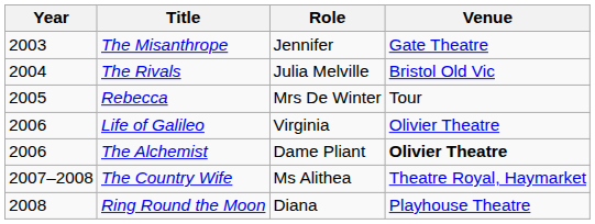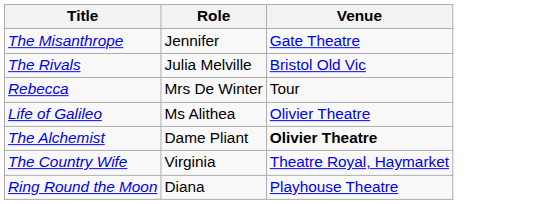 <table class="wikitable sortable">
 <tr>
-<th>Year</th>
 <th>Title</th>
 <th>Role</th>
 <th>Venue</th>
 </tr>
 <tr>
-<td>2003</td>
 <td><em><a href='#'>The Misanthrope</a></em></td>
 <td>Jennifer</td>
 <td><a href='#'>Gate Theatre</a></td>
 </tr>
 <tr>
-<td>2004</td>
 <td><em><a href='#'>The Rivals</a></em></td>
 <td>Julia Melville</td>
 <td><a href='#'>Bristol Old Vic</a></td>
 </tr>
 <tr>
-<td>2005</td>
 <td><em><a href='#'>Rebecca</a></em></td>
 <td>Mrs De Winter</td>
 <td>Tour</td>
 </tr>
 <tr>
-<td>2006</td>
 <td><em><a href='#'>Life of Galileo</a></em></td>
-<td>Virginia</td>
+<td>Ms Alithea</td>
 <td><a href='#'>Olivier Theatre</a></td>
 </tr>
 <tr>
-<td>2006</td>
 <td><em><a href='#'>The Alchemist</a></em></td>
 <td>Dame Pliant</td>
 <td><strong>Olivier Theatre</strong></td>
 </tr>
 <tr>
-<td>2007–2008</td>
 <td><em><a href='#'>The Country Wife</a></em></td>
-<td>Ms Alithea</td>
+<td>Virginia</td>
 <td><a href='#'>Theatre Royal, Haymarket</a></td>
 </tr>
 <tr>
-<td>2008</td>
 <td><em><a href='#'>Ring Round the Moon</a></em></td>
 <td>Diana</td>
 <td><a href='#'>Playhouse Theatre</a></td>
 </tr>
 </table>
